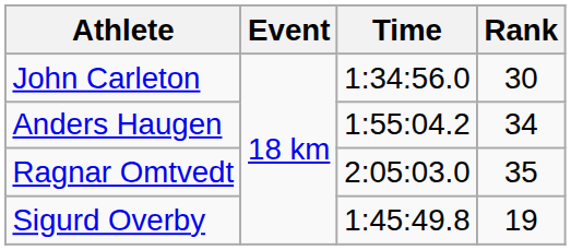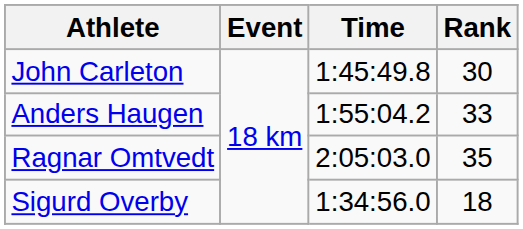 <table class=wikitable style=font-size:90%;text-align:center>
 <tr>
 <th>Athlete</th>
 <th>Event</th>
 <th>Time</th>
 <th>Rank</th>
 </tr>
 <tr>
 <td align=left><a href='#'>John Carleton</a></td>
 <td align=left rowspan=4><a href='#'>18 km</a></td>
-<td>1:34:56.0</td>
+<td>1:45:49.8</td>
 <td>30</td>
 </tr>
 <tr>
 <td align=left><a href='#'>Anders Haugen</a></td>
 <td>1:55:04.2</td>
-<td>34</td>
+<td>33</td>
 </tr>
 <tr>
 <td align=left><a href='#'>Ragnar Omtvedt</a></td>
 <td>2:05:03.0</td>
 <td>35</td>
 </tr>
 <tr>
 <td align=left><a href='#'>Sigurd Overby</a></td>
-<td>1:45:49.8</td>
-<td>19</td>
+<td>1:34:56.0</td>
+<td>18</td>
 </tr>
 </table>
